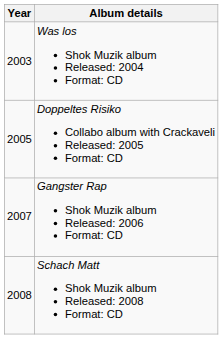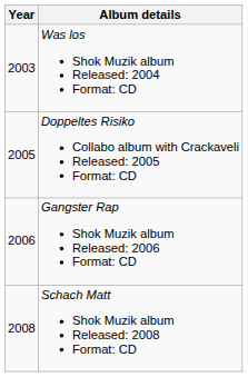 <table class="wikitable">
 <tr>
 <th>Year</th>
 <th>Album details</th>
 </tr>
 <tr>
 <td>2003</td>
 <td><em>Was los</em><br><ul><li>Shok Muzik album</li><li>Released: 2004</li><li>Format: CD</li></ul></td>
 </tr>
 <tr>
 <td>2005</td>
 <td><em>Doppeltes Risiko</em><br><ul><li>Collabo album with Crackaveli</li><li>Released: 2005</li><li>Format: CD</li></ul></td>
 </tr>
 <tr>
-<td>2007</td>
+<td>2006</td>
 <td><em>Gangster Rap</em><br><ul><li>Shok Muzik album</li><li>Released: 2006</li><li>Format: CD</li></ul></td>
 </tr>
 <tr>
 <td>2008</td>
 <td><em>Schach Matt</em><br><ul><li>Shok Muzik album</li><li>Released: 2008</li><li>Format: CD</li></ul></td>
 </tr>
 </table>
